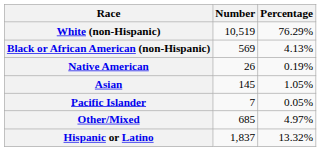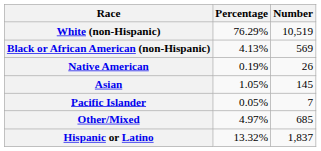 <table class="wikitable" style="text-align:right">
 <tr>
 <th scope="col">Race</th>
+<th scope="col">Percentage</th>
 <th scope="col">Number</th>
-<th scope="col">Percentage</th>
 </tr>
 <tr>
 <th scope="row"><a href='#'>White</a> (non-Hispanic)</th>
+<td>76.29%</td>
 <td>10,519</td>
-<td>76.29%</td>
 </tr>
 <tr>
 <th scope="row"><a href='#'>Black or African American</a> (non-Hispanic)</th>
+<td>4.13%</td>
 <td>569</td>
-<td>4.13%</td>
 </tr>
 <tr>
 <th scope="row"><a href='#'>Native American</a></th>
+<td>0.19%</td>
 <td>26</td>
-<td>0.19%</td>
 </tr>
 <tr>
 <th scope="row"><a href='#'>Asian</a></th>
+<td>1.05%</td>
 <td>145</td>
-<td>1.05%</td>
 </tr>
 <tr>
 <th scope="row"><a href='#'>Pacific Islander</a></th>
+<td>0.05%</td>
 <td>7</td>
-<td>0.05%</td>
 </tr>
 <tr>
 <th scope="row"><a href='#'>Other/Mixed</a></th>
+<td>4.97%</td>
 <td>685</td>
-<td>4.97%</td>
 </tr>
 <tr>
 <th scope="row"><a href='#'>Hispanic</a> or <a href='#'>Latino</a></th>
+<td>13.32%</td>
 <td>1,837</td>
-<td>13.32%</td>
 </tr>
 </table>
